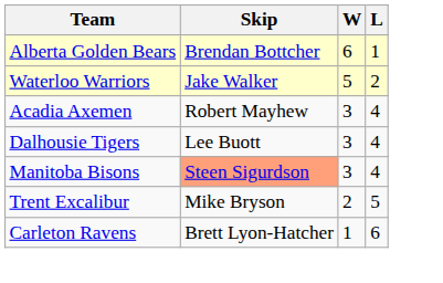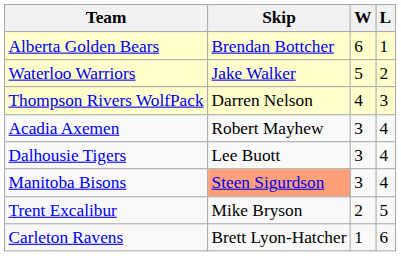 <table class=wikitable>
 <tr>
 <th>Team</th>
 <th>Skip</th>
 <th>W</th>
 <th>L</th>
 </tr>
 <tr bgcolor=#ffffcc>
 <td> <a href='#'>Alberta Golden Bears</a></td>
 <td><a href='#'>Brendan Bottcher</a></td>
 <td>6</td>
 <td>1</td>
 </tr>
 <tr bgcolor=#ffffcc>
 <td> <a href='#'>Waterloo Warriors</a></td>
 <td><a href='#'>Jake Walker</a></td>
 <td>5</td>
 <td>2</td>
+</tr>
+<tr bgcolor=#ffffcc>
+<td> <a href='#'>Thompson Rivers WolfPack</a></td>
+<td>Darren Nelson</td>
+<td>4</td>
+<td>3</td>
 </tr>
 <tr>
 <td> <a href='#'>Acadia Axemen</a></td>
 <td>Robert Mayhew</td>
 <td>3</td>
 <td>4</td>
 </tr>
 <tr>
 <td> <a href='#'>Dalhousie Tigers</a></td>
 <td>Lee Buott</td>
 <td>3</td>
 <td>4</td>
 </tr>
 <tr>
 <td> <a href='#'>Manitoba Bisons</a></td>
 <td style="background: lightsalmon;"><a href='#'>Steen Sigurdson</a></td>
 <td>3</td>
 <td>4</td>
 </tr>
 <tr>
 <td> <a href='#'>Trent Excalibur</a></td>
 <td>Mike Bryson</td>
 <td>2</td>
 <td>5</td>
 </tr>
 <tr>
 <td> <a href='#'>Carleton Ravens</a></td>
 <td>Brett Lyon-Hatcher</td>
 <td>1</td>
 <td>6</td>
 </tr>
 </table>
